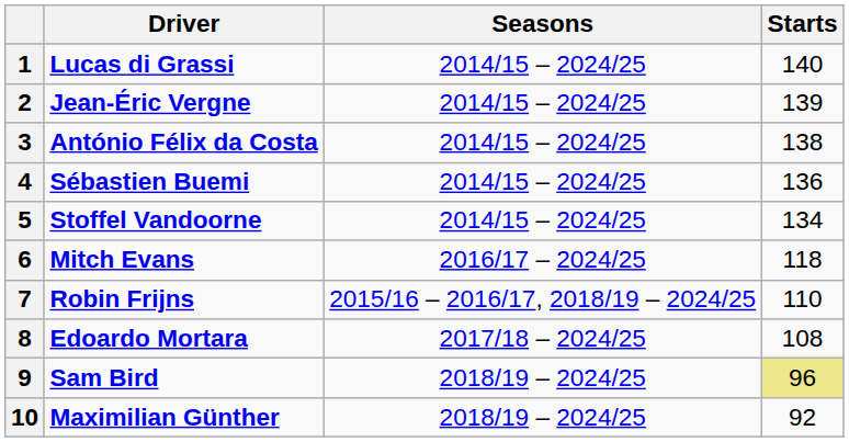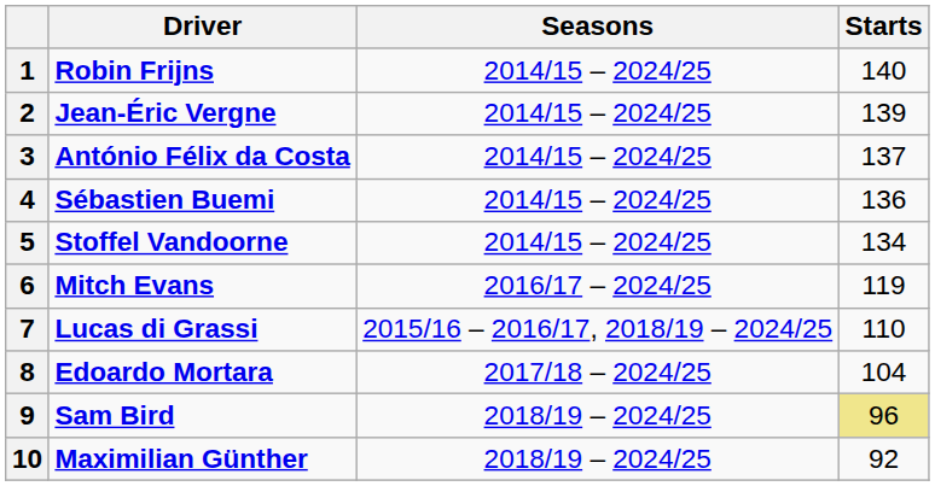 <table class="wikitable" style="text-align:center">
 <tr>
 <th></th>
 <th>Driver</th>
 <th>Seasons</th>
 <th>Starts</th>
 </tr>
 <tr>
 <th>1</th>
-<td align=left> <strong><a href='#'>Lucas di Grassi</a></strong></td>
+<td align=left> <strong><a href='#'>Robin Frijns</a></strong></td>
 <td><a href='#'>2014/15</a> – <a href='#'>2024/25</a></td>
 <td>140</td>
 </tr>
 <tr>
 <th>2</th>
 <td align=left> <strong><a href='#'>Jean-Éric Vergne</a></strong></td>
 <td><a href='#'>2014/15</a> – <a href='#'>2024/25</a></td>
 <td>139</td>
 </tr>
 <tr>
 <th>3</th>
 <td align="left"> <strong><a href='#'>António Félix da Costa</a></strong></td>
 <td><a href='#'>2014/15</a> – <a href='#'>2024/25</a></td>
-<td>138</td>
+<td>137</td>
 </tr>
 <tr>
 <th>4</th>
 <td align=left> <strong><a href='#'>Sébastien Buemi</a></strong></td>
 <td><a href='#'>2014/15</a> – <a href='#'>2024/25</a></td>
 <td>136</td>
 </tr>
 <tr>
 <th>5</th>
 <td align=left> <strong><a href='#'>Stoffel Vandoorne</a></strong></td>
 <td><a href='#'>2014/15</a> – <a href='#'>2024/25</a></td>
 <td>134</td>
 </tr>
 <tr>
 <th>6</th>
 <td align=left><strong> <a href='#'>Mitch Evans</a></strong></td>
 <td><a href='#'>2016/17</a> – <a href='#'>2024/25</a></td>
-<td>118</td>
+<td>119</td>
 </tr>
 <tr>
 <th>7</th>
-<td align=left> <strong><a href='#'>Robin Frijns</a></strong></td>
+<td align=left> <strong><a href='#'>Lucas di Grassi</a></strong></td>
 <td><a href='#'>2015/16</a> – <a href='#'>2016/17</a>, <a href='#'>2018/19</a> – <a href='#'>2024/25</a></td>
 <td>110</td>
 </tr>
 <tr>
 <th>8</th>
 <td align=left> <strong><a href='#'>Edoardo Mortara</a></strong></td>
 <td><a href='#'>2017/18</a> – <a href='#'>2024/25</a></td>
-<td>108</td>
+<td>104</td>
 </tr>
 <tr>
 <th>9</th>
 <td align=left> <strong><a href='#'>Sam Bird</a></strong></td>
 <td><a href='#'>2018/19</a> – <a href='#'>2024/25</a></td>
 <td style="background: khaki;">96</td>
 </tr>
 <tr>
 <th>10</th>
 <td align="left"> <strong><a href='#'>Maximilian Günther</a></strong></td>
 <td><a href='#'>2018/19</a> – <a href='#'>2024/25</a></td>
 <td>92</td>
 </tr>
 </table>
